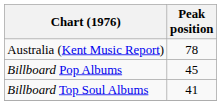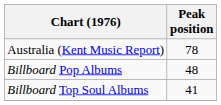 <table class="wikitable">
 <tr>
 <th>Chart (1976)</th>
 <th>Peak<br>position</th>
 </tr>
 <tr>
 <td>Australia (<a href='#'>Kent Music Report</a>)</td>
 <td align="center">78</td>
 </tr>
 <tr>
 <td><em>Billboard</em> <a href='#'>Pop Albums</a></td>
-<td align=center>45</td>
+<td align=center>48</td>
 </tr>
 <tr>
 <td><em>Billboard</em> <a href='#'>Top Soul Albums</a></td>
 <td align=center>41</td>
 </tr>
 <tr>
 </tr>
 </table>
